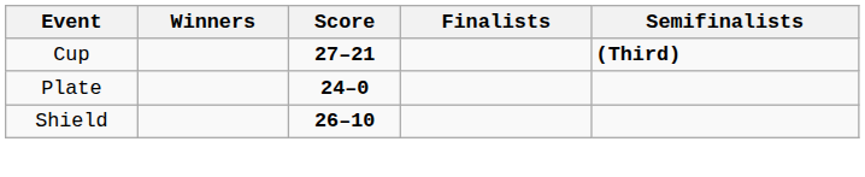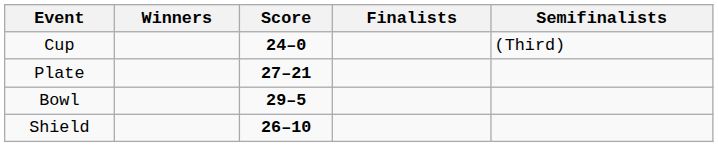 <table class="wikitable" width=550 style="text-align: center">
 <tr>
 <th>Event</th>
 <th>Winners</th>
 <th>Score</th>
 <th>Finalists</th>
 <th>Semifinalists</th>
 </tr>
 <tr>
 <td>Cup</td>
 <td align=left><strong></strong></td>
-<td><strong>27–21</strong></td>
+<td><strong>24–0</strong></td>
 <td align=left></td>
-<td align=left><strong> (Third)<br></strong></td>
+<td align=left> (Third)<br></td>
 </tr>
 <tr>
 <td>Plate</td>
 <td align=left><strong></strong></td>
-<td><strong>24–0</strong></td>
+<td><strong>27–21</strong></td>
+<td align=left></td>
+<td align=left><br></td>
+</tr>
+<tr>
+<td>Bowl</td>
+<td align=left><strong></strong></td>
+<td><strong>29–5</strong></td>
 <td align=left></td>
 <td align=left><br></td>
 </tr>
 <tr>
 <td>Shield</td>
 <td align=left><strong></strong></td>
 <td><strong>26–10</strong></td>
 <td align=left></td>
 <td align=left><br></td>
 </tr>
 </table>
